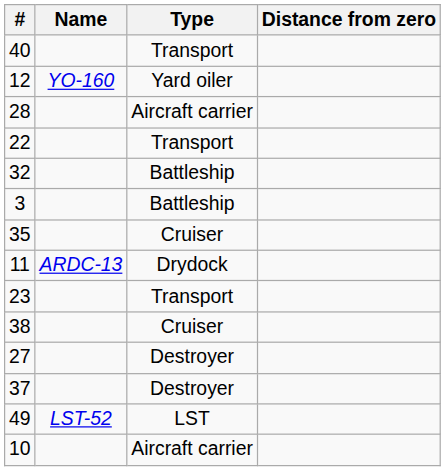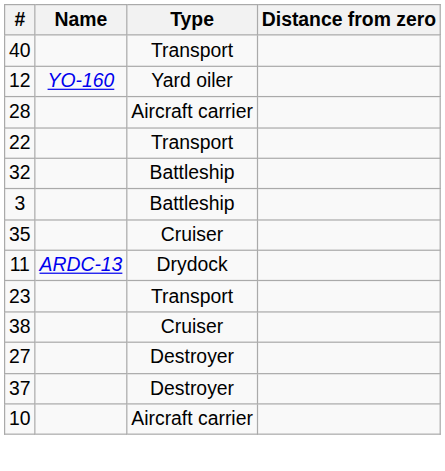 <table class="wikitable">
 <tr>
 <th>#</th>
 <th>Name</th>
 <th>Type</th>
 <th>Distance from zero</th>
 </tr>
 <tr>
 <td style="text-align:center;">40</td>
 <td style="text-align:center;"></td>
 <td style="text-align:center;">Transport</td>
 <td style="text-align:center;"></td>
 </tr>
 <tr style="text-align:center;">
 <td>12</td>
 <td><a href='#'><em>YO-160</em></a></td>
 <td>Yard oiler</td>
 <td></td>
 </tr>
 <tr>
 <td style="text-align:center;">28</td>
 <td style="text-align:center;"></td>
 <td style="text-align:center;">Aircraft carrier</td>
 <td style="text-align:center;"></td>
 </tr>
 <tr>
 <td style="text-align:center;">22</td>
 <td style="text-align:center;"></td>
 <td style="text-align:center;">Transport</td>
 <td style="text-align:center;"></td>
 </tr>
 <tr>
 <td style="text-align:center;">32</td>
 <td style="text-align:center;"></td>
 <td style="text-align:center;">Battleship</td>
 <td style="text-align:center;"></td>
 </tr>
 <tr>
 <td style="text-align:center;">3</td>
 <td style="text-align:center;"></td>
 <td style="text-align:center;">Battleship</td>
 <td style="text-align:center;"></td>
 </tr>
 <tr>
 <td style="text-align:center;">35</td>
 <td style="text-align:center;"></td>
 <td style="text-align:center;">Cruiser</td>
 <td style="text-align:center;"></td>
 </tr>
 <tr>
 <td style="text-align:center;">11</td>
 <td style="text-align:center;"><a href='#'><em>ARDC-13</em></a></td>
 <td style="text-align:center;">Drydock</td>
 <td style="text-align:center;"></td>
 </tr>
 <tr>
 <td style="text-align:center;">23</td>
 <td style="text-align:center;"></td>
 <td style="text-align:center;">Transport</td>
 <td style="text-align:center;"></td>
 </tr>
 <tr>
 <td style="text-align:center;">38</td>
 <td style="text-align:center;"></td>
 <td style="text-align:center;">Cruiser</td>
 <td style="text-align:center;"></td>
 </tr>
 <tr>
 <td style="text-align:center;">27</td>
 <td style="text-align:center;"></td>
 <td style="text-align:center;">Destroyer</td>
 <td style="text-align:center;"></td>
 </tr>
 <tr>
 <td style="text-align:center;">37</td>
 <td style="text-align:center;"></td>
 <td style="text-align:center;">Destroyer</td>
 <td style="text-align:center;"></td>
 </tr>
 <tr>
-<td style="text-align:center;">49</td>
-<td style="text-align:center;"><a href='#'><em>LST-52</em></a></td>
-<td style="text-align:center;">LST</td>
-<td style="text-align:center;"></td>
-</tr>
-<tr>
 <td style="text-align:center;">10</td>
 <td style="text-align:center;"></td>
 <td style="text-align:center;">Aircraft carrier</td>
 <td style="text-align:center;"></td>
 </tr>
 </table>
